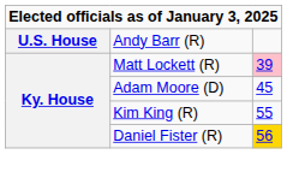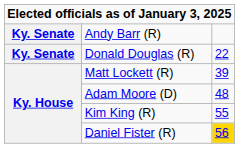 <table class=wikitable>
 <tr>
 <td colspan="3"><strong>Elected officials as of January 3, 2025</strong></td>
 </tr>
 <tr>
-<th scope=row><a href='#'>U.S. House</a></th>
+<th scope=row><a href='#'>Ky. Senate</a></th>
 <td><a href='#'>Andy Barr</a> (R)</td>
 <td></td>
 </tr>
 <tr>
+<th scope=row><a href='#'>Ky. Senate</a></th>
+<td><a href='#'>Donald Douglas</a> (R)</td>
+<td><a href='#'>22</a></td>
+</tr>
+<tr>
 <th rowspan=18><a href='#'>Ky. House</a></th>
 <td><a href='#'>Matt Lockett</a> (R)</td>
-<td style="background: pink;"><a href='#'>39</a></td>
+<td><a href='#'>39</a></td>
 </tr>
 <tr>
 <td><a href='#'>Adam Moore</a> (D)</td>
-<td><a href='#'>45</a></td>
+<td><a href='#'>48</a></td>
 </tr>
 <tr>
 <td><a href='#'>Kim King</a> (R)</td>
 <td><a href='#'>55</a></td>
 </tr>
 <tr>
 <td><a href='#'>Daniel Fister</a> (R)</td>
 <td style="background: gold;"><a href='#'>56</a></td>
 </tr>
 </table>
